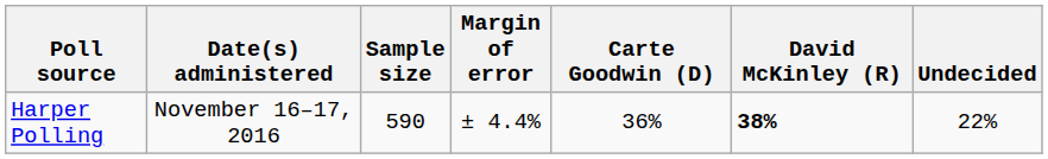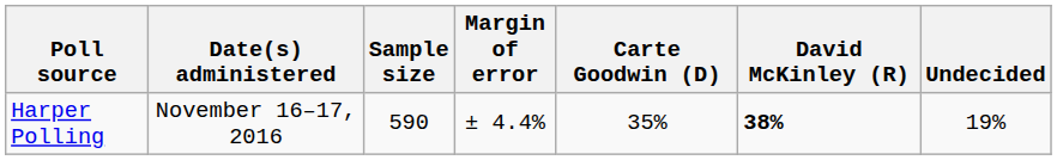 <table class="wikitable">
 <tr valign=bottom>
 <th>Poll source</th>
 <th>Date(s)<br>administered</th>
 <th>Sample<br>size</th>
 <th>Margin<br>of error</th>
 <th style="width:100px;">Carte<br>Goodwin (D)</th>
 <th style="width:100px;">David<br>McKinley (R)</th>
 <th>Undecided</th>
 </tr>
 <tr>
 <td><a href='#'>Harper Polling</a></td>
 <td align=center>November 16–17, 2016</td>
 <td align=center>590</td>
 <td align=center>± 4.4%</td>
-<td align=center>36%</td>
+<td align=center>35%</td>
 <td><strong>38%</strong></td>
-<td align=center>22%</td>
+<td align=center>19%</td>
 </tr>
 </table>
